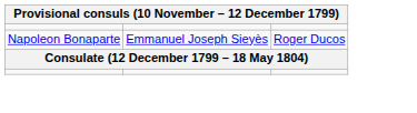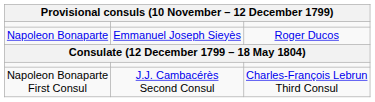 <table class="wikitable" style="text-align:center;">
 <tr>
 <th colspan=3>Provisional consuls (10 November – 12 December 1799)</th>
 </tr>
 <tr>
 <td></td>
 <td></td>
 <td></td>
 </tr>
 <tr>
 <td><a href='#'>Napoleon Bonaparte</a><br></td>
 <td><a href='#'>Emmanuel Joseph Sieyès</a><br></td>
 <td><a href='#'>Roger Ducos</a><br></td>
 </tr>
 <tr>
 <th colspan=3>Consulate (12 December 1799 – 18 May 1804)</th>
 </tr>
 <tr>
 <td></td>
 <td></td>
 <td></td>
 </tr>
+<tr>
+<td>Napoleon Bonaparte<br>First Consul</td>
+<td><a href='#'>J.J. Cambacérès</a><br>Second Consul</td>
+<td><a href='#'>Charles-François Lebrun</a><br>Third Consul</td>
+</tr>
 </table>
